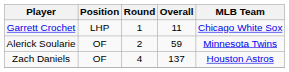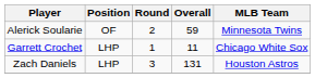 <table class="wikitable" style="text-align:center;">
 <tr>
 <th>Player</th>
 <th>Position</th>
 <th>Round</th>
 <th>Overall</th>
 <th>MLB Team</th>
 </tr>
 <tr>
+<td>Alerick Soularie</td>
+<td>OF</td>
+<td>2</td>
+<td>59</td>
+<td><a href='#'>Minnesota Twins</a></td>
+</tr>
+<tr>
 <td><a href='#'>Garrett Crochet</a></td>
 <td>LHP</td>
 <td>1</td>
 <td>11</td>
 <td><a href='#'>Chicago White Sox</a></td>
 </tr>
 <tr>
-<td>Alerick Soularie</td>
-<td>OF</td>
-<td>2</td>
-<td>59</td>
-<td><a href='#'>Minnesota Twins</a></td>
-</tr>
-<tr>
 <td>Zach Daniels</td>
-<td>OF</td>
-<td>4</td>
-<td>137</td>
+<td>LHP</td>
+<td>3</td>
+<td>131</td>
 <td><a href='#'>Houston Astros</a></td>
 </tr>
 <tr>
 </tr>
 </table>
